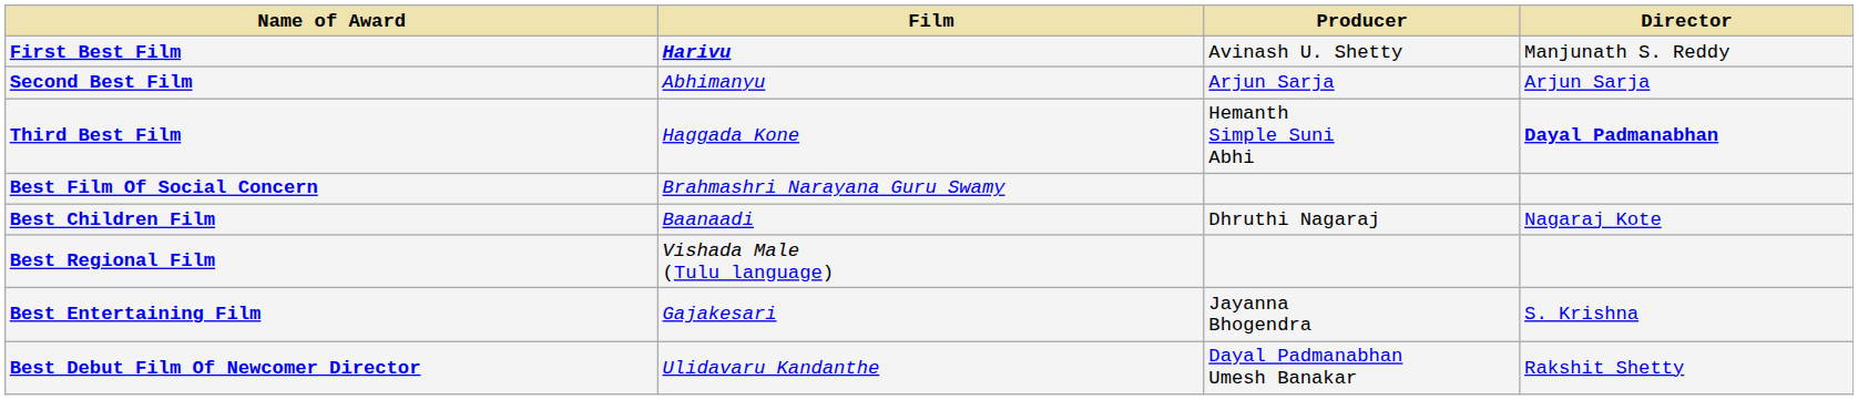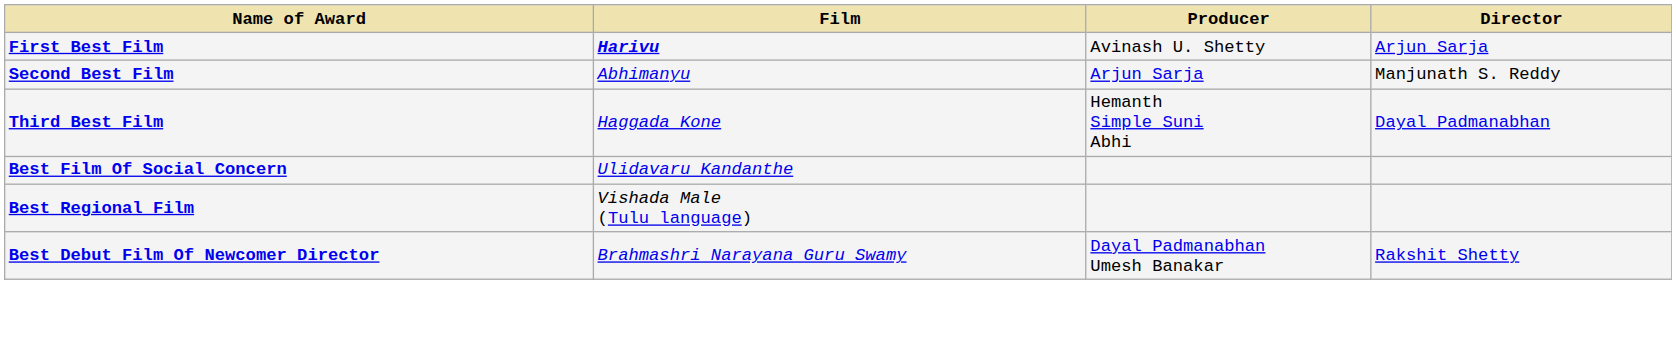 <table class="wikitable" style="width:100%;">
 <tr>
 <th style="background-color:#EFE4B0;">Name of Award</th>
 <th style="background-color:#EFE4B0;">Film</th>
 <th style="background-color:#EFE4B0;">Producer</th>
 <th style="background-color:#EFE4B0;">Director</th>
 </tr>
 <tr style="background-color:#F4F4F4">
 <td><strong><a href='#'>First Best Film</a></strong></td>
 <td><strong><em><a href='#'>Harivu</a></em></strong></td>
 <td>Avinash U. Shetty</td>
-<td>Manjunath S. Reddy</td>
+<td><a href='#'>Arjun Sarja</a></td>
 </tr>
 <tr style="background-color:#F4F4F4">
 <td><strong><a href='#'>Second Best Film</a></strong></td>
 <td><em><a href='#'>Abhimanyu</a></em></td>
 <td><a href='#'>Arjun Sarja</a></td>
-<td><a href='#'>Arjun Sarja</a></td>
+<td>Manjunath S. Reddy</td>
 </tr>
 <tr style="background-color:#F4F4F4">
 <td><strong><a href='#'>Third Best Film</a></strong></td>
 <td><em><a href='#'>Haggada Kone</a></em></td>
 <td>Hemanth<br><a href='#'>Simple Suni</a><br>Abhi</td>
-<td><strong><a href='#'>Dayal Padmanabhan</a></strong></td>
+<td><a href='#'>Dayal Padmanabhan</a></td>
 </tr>
 <tr style="background-color:#F4F4F4">
 <td><strong><a href='#'>Best Film Of Social Concern</a></strong></td>
-<td><em><a href='#'>Brahmashri Narayana Guru Swamy</a></em></td>
+<td><em><a href='#'>Ulidavaru Kandanthe</a></em></td>
 <td></td>
 <td></td>
-</tr>
-<tr style="background-color:#F4F4F4">
-<td><strong><a href='#'>Best Children Film</a></strong></td>
-<td><em><a href='#'>Baanaadi</a></em></td>
-<td>Dhruthi Nagaraj</td>
-<td><a href='#'>Nagaraj Kote</a></td>
 </tr>
 <tr style="background-color:#F4F4F4">
 <td><strong><a href='#'>Best Regional Film</a></strong></td>
 <td><em>Vishada Male</em><br>(<a href='#'>Tulu language</a>)</td>
 <td></td>
 <td></td>
 </tr>
 <tr style="background-color:#F4F4F4">
-<td><strong><a href='#'>Best Entertaining Film</a></strong></td>
-<td><em><a href='#'>Gajakesari</a></em></td>
-<td>Jayanna<br>Bhogendra</td>
-<td><a href='#'>S. Krishna</a></td>
-</tr>
-<tr style="background-color:#F4F4F4">
 <td><strong><a href='#'>Best Debut Film Of Newcomer Director</a></strong></td>
-<td><em><a href='#'>Ulidavaru Kandanthe</a></em></td>
+<td><em><a href='#'>Brahmashri Narayana Guru Swamy</a></em></td>
 <td><a href='#'>Dayal Padmanabhan</a><br>Umesh Banakar</td>
 <td><a href='#'>Rakshit Shetty</a></td>
 </tr>
 </table>
